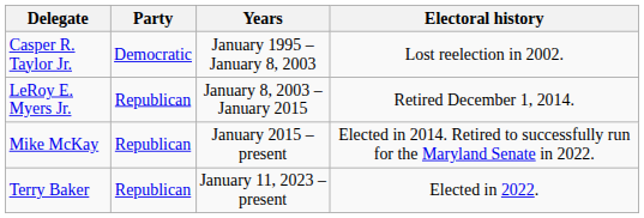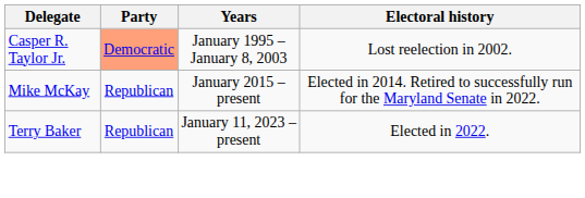 <table class=wikitable style="text-align:center">
 <tr>
 <th>Delegate</th>
 <th>Party</th>
 <th>Years</th>
 <th>Electoral history</th>
 </tr>
 <tr>
 <td align=left><a href='#'>Casper R. Taylor Jr.</a></td>
-<td><a href='#'>Democratic</a></td>
+<td style="background: lightsalmon;"><a href='#'>Democratic</a></td>
 <td nowrap>January 1995 –<br>January 8, 2003</td>
 <td>Lost reelection in 2002.</td>
-</tr>
-<tr>
-<td align=left><a href='#'>LeRoy E. Myers Jr.</a></td>
-<td><a href='#'>Republican</a></td>
-<td nowrap>January 8, 2003 –<br>January 2015</td>
-<td>Retired December 1, 2014.</td>
 </tr>
 <tr>
 <td align=left><a href='#'>Mike McKay</a></td>
 <td><a href='#'>Republican</a></td>
 <td nowrap>January 2015 –<br>present</td>
 <td>Elected in 2014. Retired to successfully run for the <a href='#'>Maryland Senate</a> in 2022.</td>
 </tr>
 <tr>
 <td align=left><a href='#'>Terry Baker</a></td>
 <td><a href='#'>Republican</a></td>
 <td nowrap>January 11, 2023 –<br>present</td>
 <td>Elected in <a href='#'>2022</a>.</td>
 </tr>
 </table>
